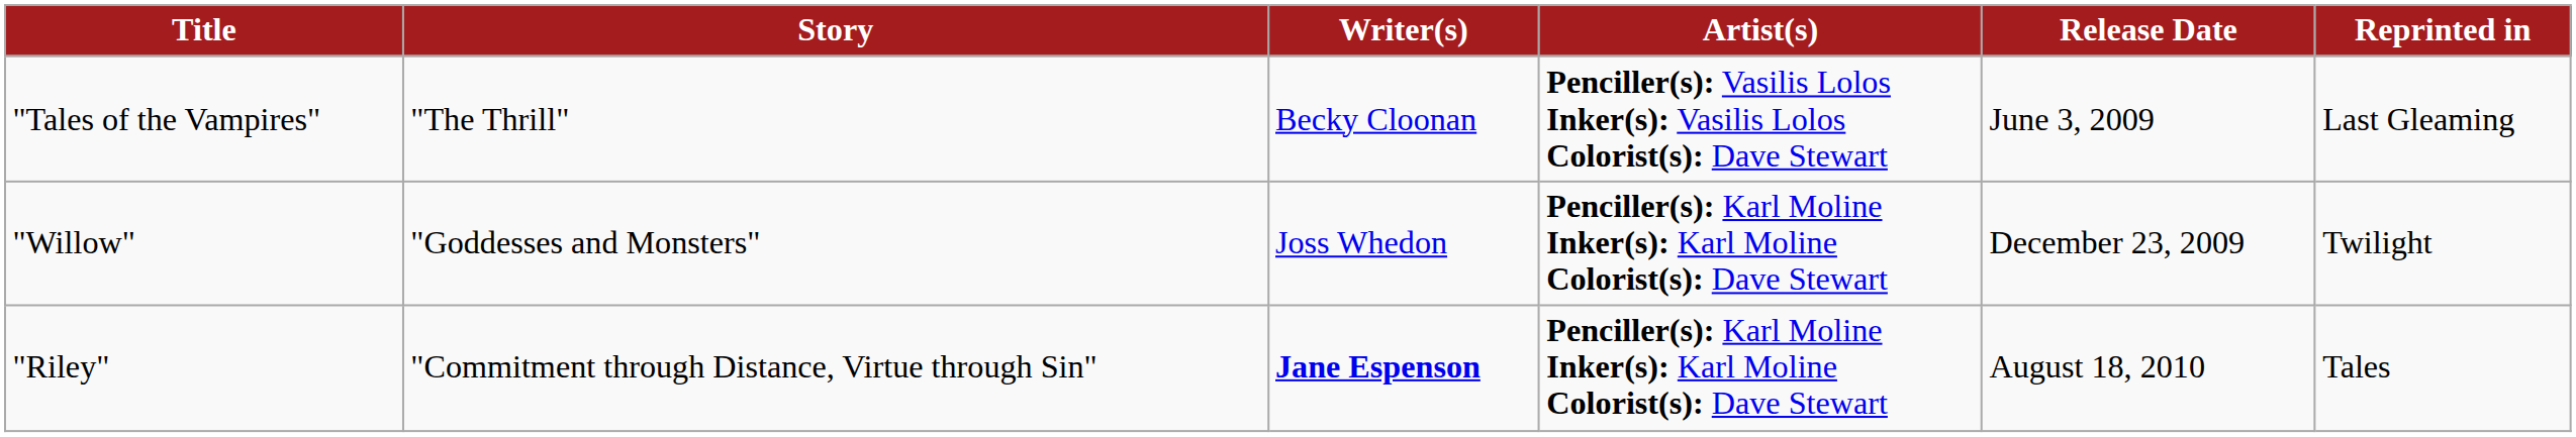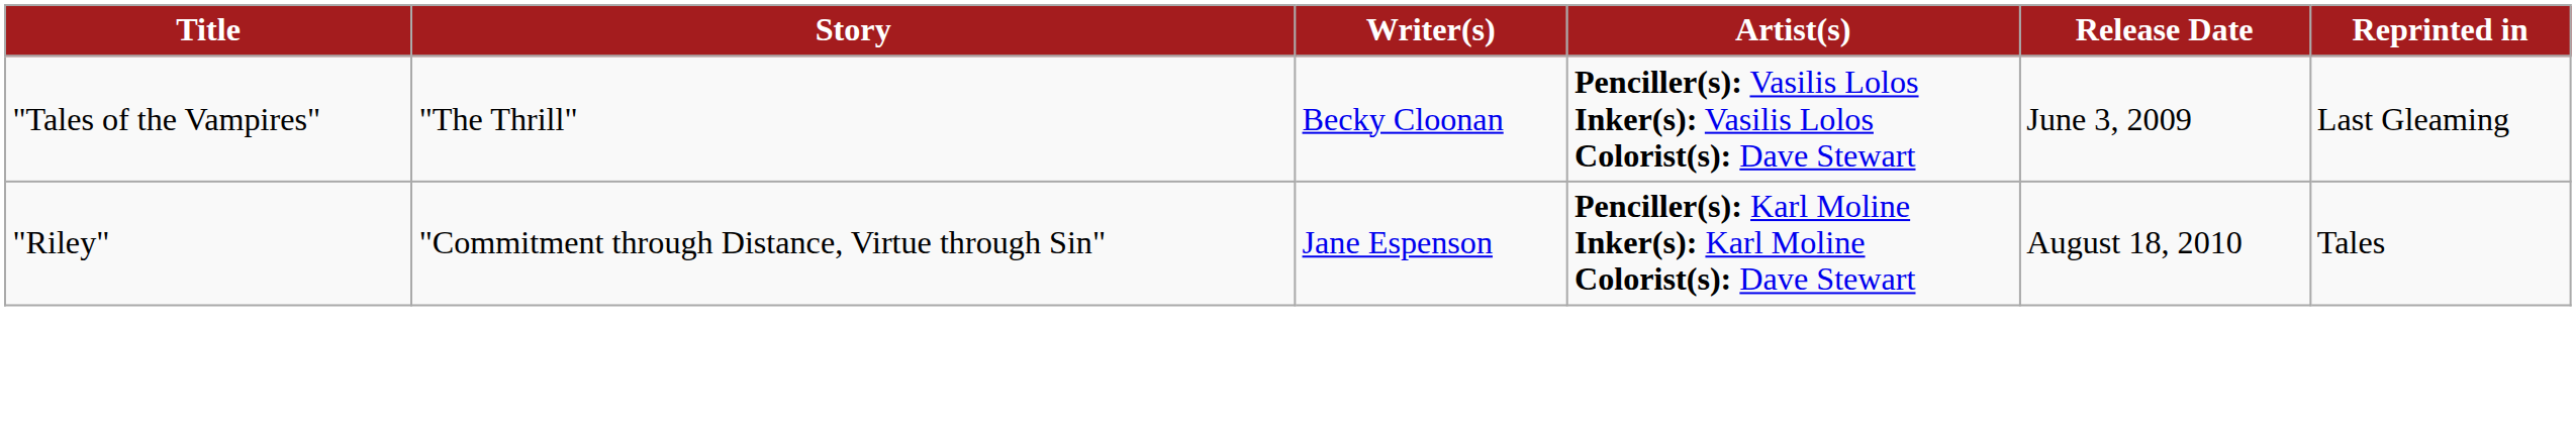 <table style="width: 100%;" class="wikitable">
 <tr>
 <th style="background: #A41C1E; color: white;">Title</th>
 <th style="background: #A41C1E; color: white;">Story</th>
 <th style="background: #A41C1E; color: white;">Writer(s)</th>
 <th style="background: #A41C1E; color: white;">Artist(s)</th>
 <th style="background: #A41C1E; color: white;">Release Date</th>
 <th style="background: #A41C1E; color: white;">Reprinted in</th>
 </tr>
 <tr>
 <td>"Tales of the Vampires"</td>
 <td>"The Thrill"</td>
 <td><a href='#'>Becky Cloonan</a></td>
 <td><strong>Penciller(s):</strong> <a href='#'>Vasilis Lolos</a><br><strong>Inker(s):</strong> <a href='#'>Vasilis Lolos</a><br><strong>Colorist(s):</strong> <a href='#'>Dave Stewart</a></td>
 <td>June 3, 2009</td>
 <td>Last Gleaming</td>
 </tr>
 <tr>
-<td>"Willow"</td>
-<td>"Goddesses and Monsters"</td>
-<td><a href='#'>Joss Whedon</a></td>
-<td><strong>Penciller(s):</strong> <a href='#'>Karl Moline</a><br><strong>Inker(s):</strong> <a href='#'>Karl Moline</a><br><strong>Colorist(s):</strong> <a href='#'>Dave Stewart</a></td>
-<td>December 23, 2009</td>
-<td>Twilight</td>
-</tr>
-<tr>
 <td>"Riley"</td>
 <td>"Commitment through Distance, Virtue through Sin"</td>
-<td><strong><a href='#'>Jane Espenson</a></strong></td>
+<td><a href='#'>Jane Espenson</a></td>
 <td><strong>Penciller(s):</strong> <a href='#'>Karl Moline</a><br><strong>Inker(s):</strong> <a href='#'>Karl Moline</a><br><strong>Colorist(s):</strong> <a href='#'>Dave Stewart</a></td>
 <td>August 18, 2010</td>
 <td>Tales</td>
 </tr>
 </table>
